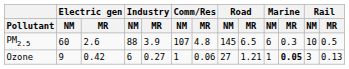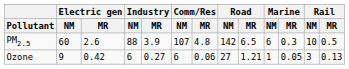 <table class="wikitable">
 <tr>
 <th></th>
 <th colspan="2">Electric gen</th>
 <th colspan="2">Industry</th>
 <th colspan="2">Comm/Res</th>
 <th colspan="2">Road</th>
 <th colspan="2">Marine</th>
 <th colspan="2">Rail</th>
 </tr>
 <tr>
 <th>Pollutant</th>
 <th>NM</th>
 <th>MR</th>
 <th>NM</th>
 <th>MR</th>
 <th>NM</th>
 <th>MR</th>
 <th>NM</th>
 <th>MR</th>
 <th>NM</th>
 <th>MR</th>
 <th>NM</th>
 <th>MR</th>
 </tr>
 <tr>
 <td>PM<sub>2.5</sub></td>
 <td>60</td>
 <td>2.6</td>
 <td>88</td>
 <td>3.9</td>
 <td>107</td>
 <td>4.8</td>
-<td>145</td>
+<td>142</td>
 <td>6.5</td>
 <td>6</td>
 <td>0.3</td>
 <td>10</td>
 <td>0.5</td>
 </tr>
 <tr>
 <td>Ozone</td>
 <td>9</td>
 <td>0.42</td>
 <td>6</td>
 <td>0.27</td>
-<td>1</td>
+<td>6</td>
 <td>0.06</td>
 <td>27</td>
 <td>1.21</td>
 <td>1</td>
-<td><strong>0.05</strong></td>
+<td>0.05</td>
 <td>3</td>
 <td>0.13</td>
 </tr>
 </table>
